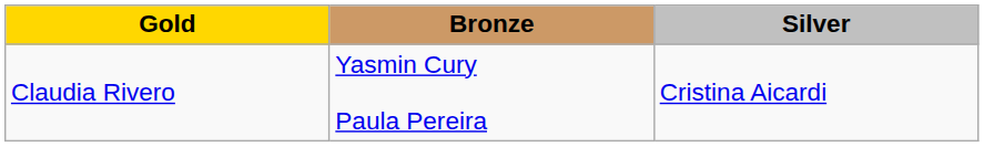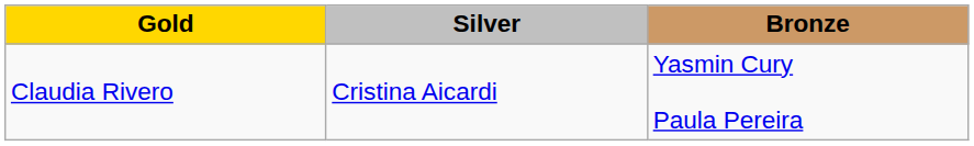 <table class="wikitable" style="text-align:left">
 <tr align="center">
 <td width=200 bgcolor=gold><strong>Gold</strong></td>
+<td width=200 bgcolor=silver><strong>Silver</strong></td>
 <td width=200 bgcolor=CC9966><strong>Bronze</strong></td>
-<td width=200 bgcolor=silver><strong>Silver</strong></td>
 </tr>
 <tr>
 <td><a href='#'>Claudia Rivero</a><br><em></em></td>
+<td><a href='#'>Cristina Aicardi</a><br><em></em></td>
 <td><a href='#'>Yasmin Cury</a><br><em></em><br><a href='#'>Paula Pereira</a><br><em></em></td>
-<td><a href='#'>Cristina Aicardi</a><br><em></em></td>
 </tr>
 </table>
